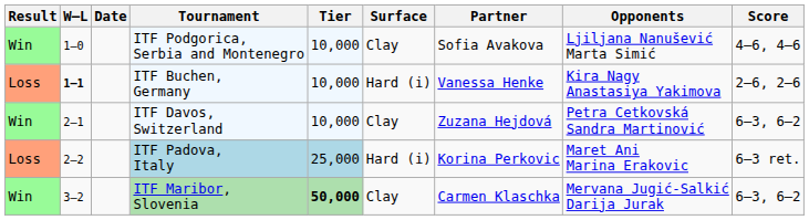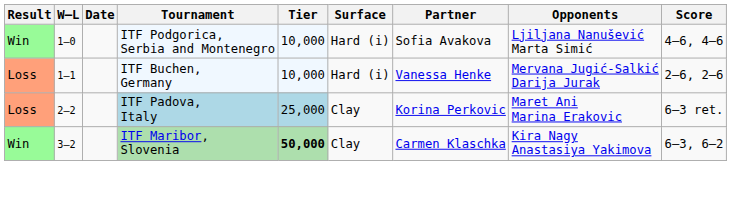 <table class="sortable wikitable nowrap">
 <tr>
 <th>Result</th>
 <th class=unsortable>W–L</th>
 <th>Date</th>
 <th>Tournament</th>
 <th>Tier</th>
 <th>Surface</th>
 <th>Partner</th>
 <th>Opponents</th>
 <th class=unsortable>Score</th>
 </tr>
 <tr>
 <td bgcolor=98FB98>Win</td>
 <td><small>1–0</small></td>
 <td></td>
 <td bgcolor=#f0f8ff>ITF Podgorica, <br> Serbia and Montenegro</td>
 <td bgcolor=#f0f8ff>10,000</td>
-<td>Clay</td>
+<td>Hard (i)</td>
 <td> Sofia Avakova</td>
 <td> <a href='#'>Ljiljana Nanušević</a> <br>  Marta Simić</td>
 <td>4–6, 4–6</td>
 </tr>
 <tr>
 <td bgcolor=FFA07A>Loss</td>
-<td><strong><small>1–1</small></strong></td>
+<td><small>1–1</small></td>
 <td></td>
 <td bgcolor=#f0f8ff>ITF Buchen, <br> Germany</td>
 <td bgcolor=#f0f8ff>10,000</td>
 <td>Hard (i)</td>
 <td> <a href='#'>Vanessa Henke</a></td>
-<td> <a href='#'>Kira Nagy</a> <br>  <a href='#'>Anastasiya Yakimova</a></td>
+<td> <a href='#'>Mervana Jugić-Salkić</a> <br>  <a href='#'>Darija Jurak</a></td>
 <td>2–6, 2–6</td>
-</tr>
-<tr>
-<td bgcolor=98FB98>Win</td>
-<td><small>2–1</small></td>
-<td></td>
-<td bgcolor=#f0f8ff>ITF Davos, <br> Switzerland</td>
-<td bgcolor=#f0f8ff>10,000</td>
-<td>Clay</td>
-<td> <a href='#'>Zuzana Hejdová</a></td>
-<td> <a href='#'>Petra Cetkovská</a> <br>  <a href='#'>Sandra Martinović</a></td>
-<td>6–3, 6–2</td>
 </tr>
 <tr>
 <td bgcolor=FFA07A>Loss</td>
 <td><small>2–2</small></td>
 <td></td>
 <td bgcolor=lightblue>ITF Padova, <br> Italy</td>
 <td bgcolor=lightblue>25,000</td>
-<td>Hard (i)</td>
+<td>Clay</td>
 <td> <a href='#'>Korina Perkovic</a></td>
 <td> <a href='#'>Maret Ani</a> <br>  <a href='#'>Marina Erakovic</a></td>
 <td>6–3 ret.</td>
 </tr>
 <tr>
 <td bgcolor=98FB98>Win</td>
 <td><small>3–2</small></td>
 <td></td>
 <td bgcolor=#addfad><a href='#'>ITF Maribor</a>, <br> Slovenia</td>
 <td bgcolor=#addfad><strong>50,000</strong></td>
 <td>Clay</td>
 <td> <a href='#'>Carmen Klaschka</a></td>
-<td> <a href='#'>Mervana Jugić-Salkić</a> <br>  <a href='#'>Darija Jurak</a></td>
+<td> <a href='#'>Kira Nagy</a> <br>  <a href='#'>Anastasiya Yakimova</a></td>
 <td>6–3, 6–2</td>
 </tr>
 </table>
